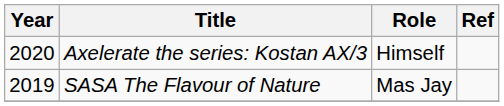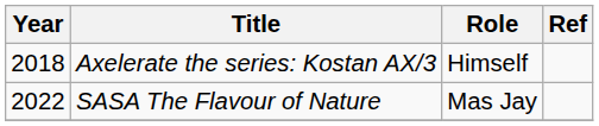 <table class="wikitable sortable">
 <tr>
 <th>Year</th>
 <th>Title</th>
 <th>Role</th>
 <th>Ref</th>
 </tr>
 <tr>
-<td>2020</td>
+<td>2018</td>
 <td><em>Axelerate the series: Kostan AX/3</em></td>
 <td>Himself</td>
 <td></td>
 </tr>
 <tr>
-<td>2019</td>
+<td>2022</td>
 <td><em>SASA The Flavour of Nature</em></td>
 <td>Mas Jay</td>
 <td></td>
 </tr>
 <tr>
 </tr>
 </table>
